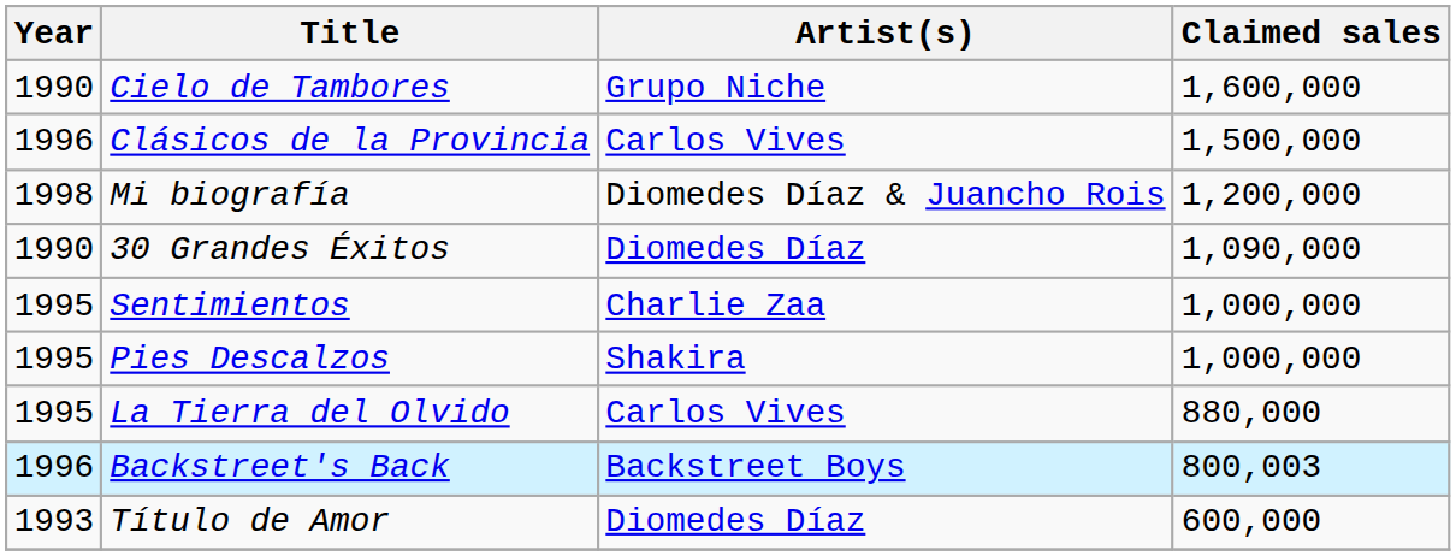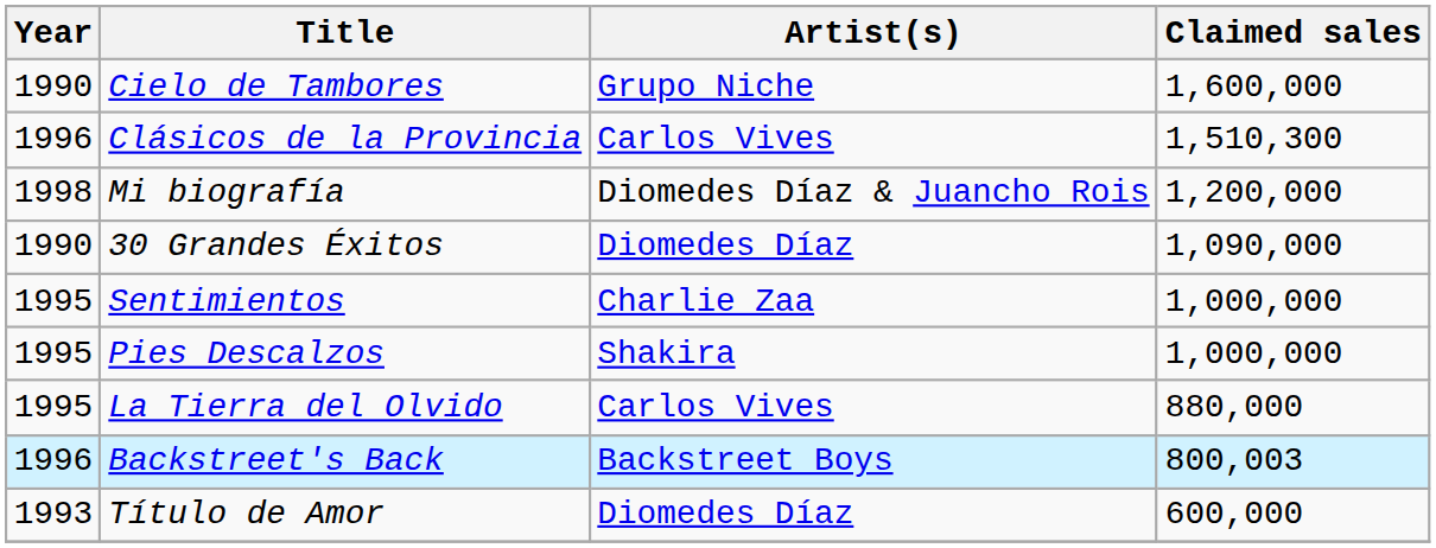 <table class="wikitable sortable">
 <tr>
 <th>Year</th>
 <th>Title</th>
 <th>Artist(s)</th>
 <th>Claimed sales</th>
 </tr>
 <tr>
 <td style="text-align:center;">1990</td>
 <td><em><a href='#'>Cielo de Tambores</a></em></td>
 <td><a href='#'>Grupo Niche</a></td>
 <td>1,600,000</td>
 </tr>
 <tr>
 <td style="text-align:center;">1996</td>
 <td><em><a href='#'>Clásicos de la Provincia</a></em></td>
 <td><a href='#'>Carlos Vives</a></td>
-<td>1,500,000</td>
+<td>1,510,300</td>
 </tr>
 <tr>
 <td style="text-align:center;">1998</td>
 <td><em>Mi biografía</em></td>
 <td>Diomedes Díaz & <a href='#'>Juancho Rois</a></td>
 <td>1,200,000</td>
 </tr>
 <tr>
 <td style="text-align:center;">1990</td>
 <td><em>30 Grandes Éxitos</em></td>
 <td><a href='#'>Diomedes Díaz</a></td>
 <td>1,090,000</td>
 </tr>
 <tr>
 <td style="text-align:center;">1995</td>
 <td><em><a href='#'>Sentimientos</a></em></td>
 <td><a href='#'>Charlie Zaa</a></td>
 <td>1,000,000</td>
 </tr>
 <tr>
 <td style="text-align:center;">1995</td>
 <td><em><a href='#'>Pies Descalzos</a></em></td>
 <td><a href='#'>Shakira</a></td>
 <td>1,000,000</td>
 </tr>
 <tr>
 <td style="text-align:center;">1995</td>
 <td><em><a href='#'>La Tierra del Olvido</a></em></td>
 <td><a href='#'>Carlos Vives</a></td>
 <td>880,000</td>
 </tr>
 <tr style="background:#D0F2FF">
 <td style="text-align:center;">1996</td>
 <td><em><a href='#'>Backstreet's Back</a></em></td>
 <td><a href='#'>Backstreet Boys</a></td>
 <td>800,003</td>
 </tr>
 <tr>
 <td style="text-align:center;">1993</td>
 <td><em>Título de Amor</em></td>
 <td><a href='#'>Diomedes Díaz</a></td>
 <td>600,000</td>
 </tr>
 <tr>
 </tr>
 </table>
